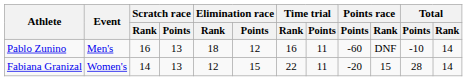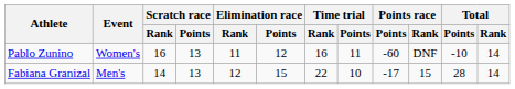 <table class=wikitable style="font-size:90%;">
 <tr>
 <th rowspan=2>Athlete</th>
 <th rowspan=2>Event</th>
 <th colspan=2>Scratch race</th>
 <th colspan=2>Elimination race</th>
 <th colspan=2>Time trial</th>
 <th colspan=2>Points race</th>
 <th colspan=2>Total</th>
 </tr>
 <tr style="font-size:95%">
 <th>Rank</th>
 <th>Points</th>
 <th>Rank</th>
 <th>Points</th>
 <th>Rank</th>
 <th>Points</th>
 <th>Points</th>
 <th>Rank</th>
 <th>Points</th>
 <th>Rank</th>
 </tr>
 <tr align=center>
 <td align=left><a href='#'>Pablo Zunino</a></td>
-<td align=left><a href='#'>Men's</a></td>
+<td align=left><a href='#'>Women's</a></td>
 <td>16</td>
 <td>13</td>
-<td>18</td>
+<td>11</td>
 <td>12</td>
 <td>16</td>
 <td>11</td>
 <td>-60</td>
 <td>DNF</td>
 <td>-10</td>
 <td>14</td>
 </tr>
 <tr align=center>
 <td align=left><a href='#'>Fabiana Granizal</a></td>
-<td align=left><a href='#'>Women's</a></td>
+<td align=left><a href='#'>Men's</a></td>
 <td>14</td>
 <td>13</td>
 <td>12</td>
 <td>15</td>
 <td>22</td>
-<td>11</td>
-<td>-20</td>
+<td>10</td>
+<td>-17</td>
 <td>15</td>
 <td>28</td>
 <td>14</td>
 </tr>
 </table>
